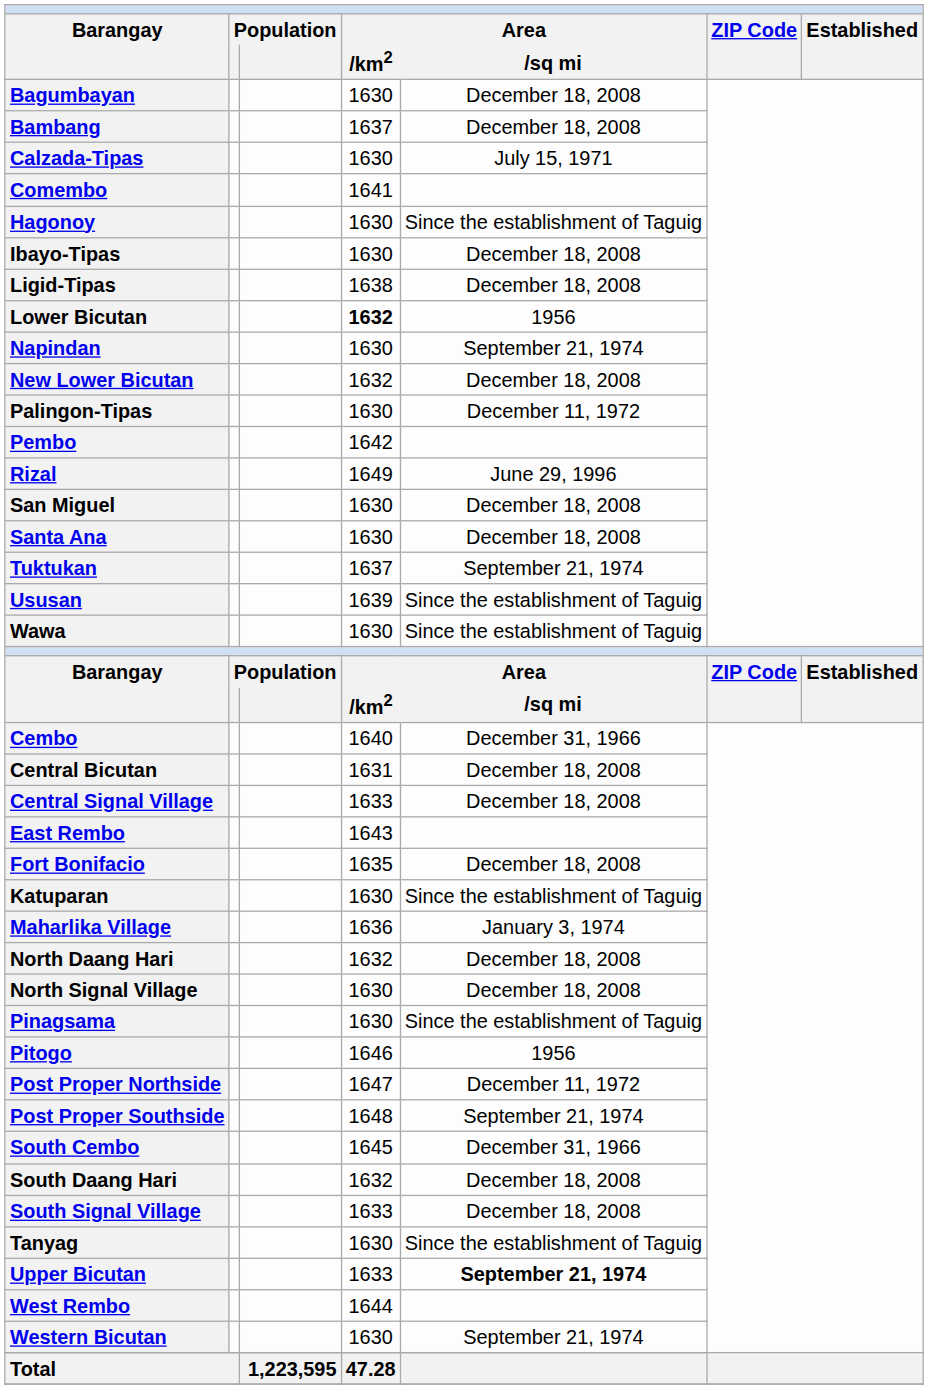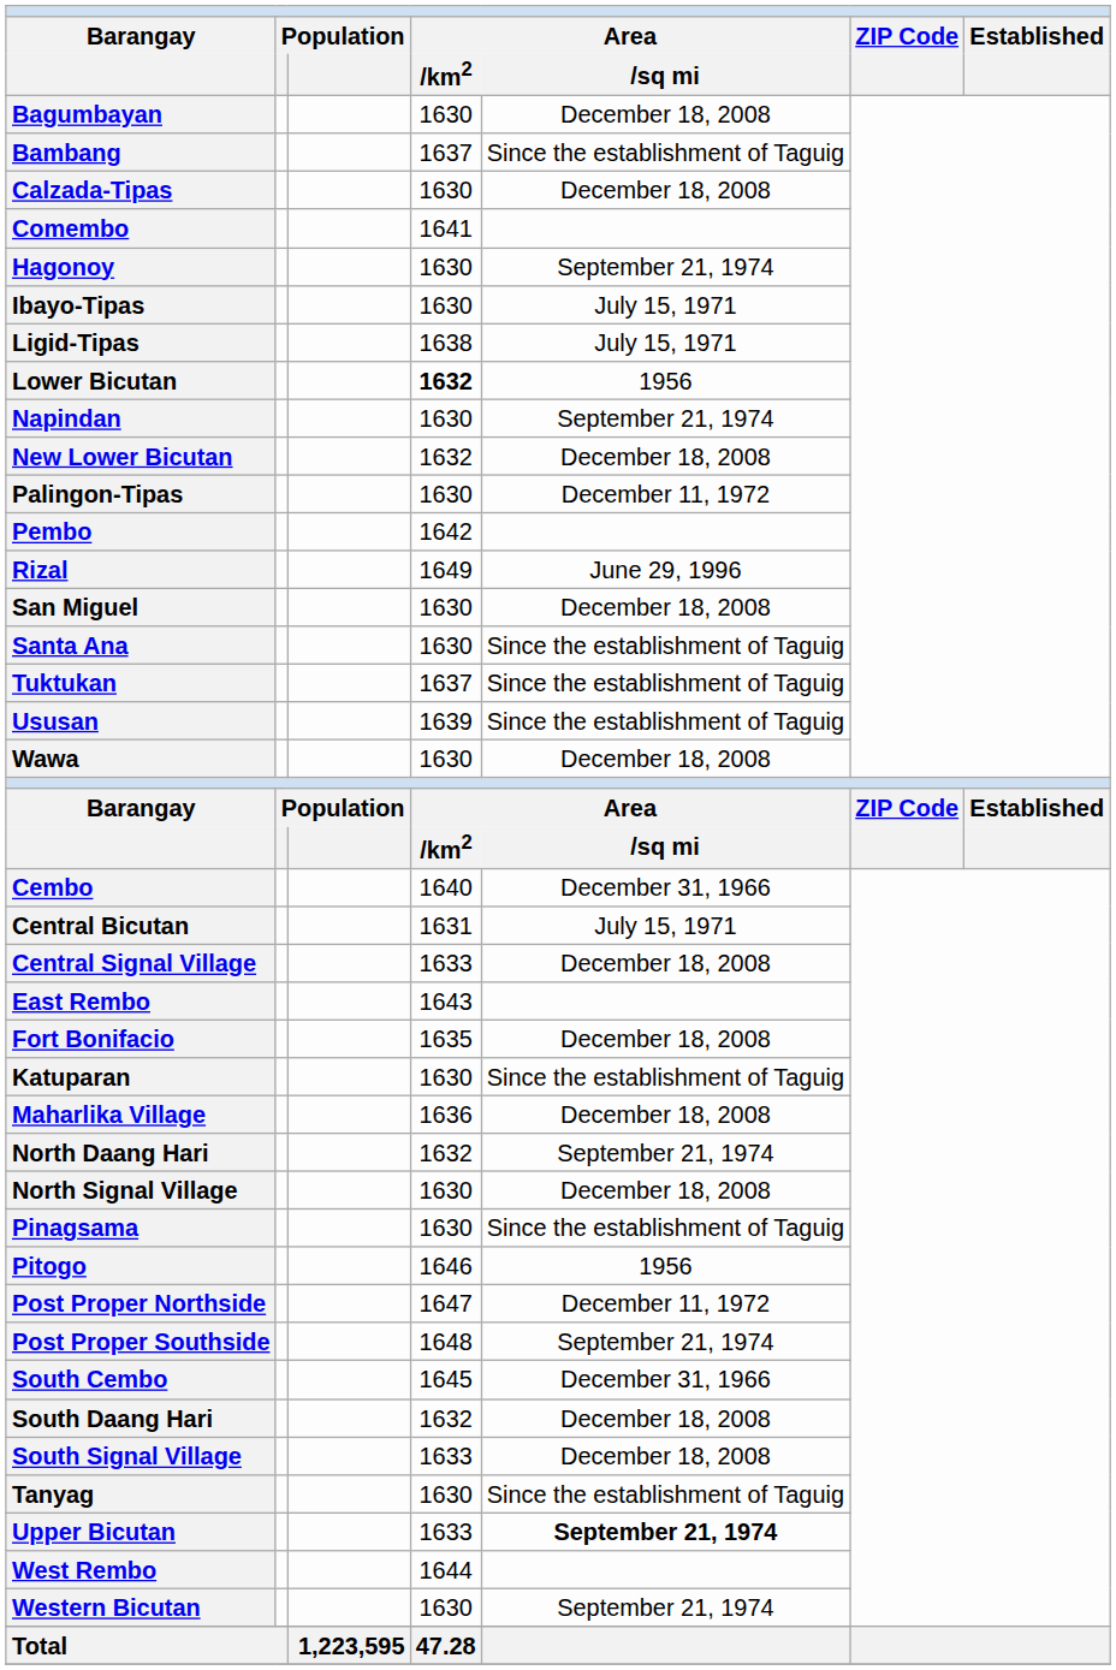 <table class="wikitable" style="margin:auto;text-align:right;font-size:95%;background-color:#FDFDFD;">
 <tr>
 <th scope="col" colspan="7" style="background-color:#CEE0F2;"></th>
 </tr>
 <tr>
 <th scope="col" style="border-bottom:none;" class="unsortable">Barangay</th>
 <th scope="col" style="border-bottom:none;white-space:nowrap;" class="unsortable" colspan=2>Population </th>
 <th scope="col" style="border-bottom:none;" colspan="2">Area</th>
 <th scope="col" style="border-bottom:none;" class="unsortable"><a href='#'>ZIP Code</a></th>
 <th scope="col" style="border-bottom:none;" class="unsortable">Established</th>
 </tr>
 <tr>
 <th scope="col" style="border-top:none;"></th>
 <th scope="col" style="border-top:none;"></th>
 <th scope="col" style="border-top:none;"></th>
 <th scope="col" style="border-style:none none solid solid;">/km<sup>2</sup></th>
 <th scope="col" style="border-style:none solid solid none;white-space:nowrap;" class="unsortable">/sq mi</th>
 <th scope="col" style="border-top:none;"></th>
 <th scope="col" style="border-top:none;"></th>
 </tr>
 <tr>
 <th scope="row" style="text-align:left;"><a href='#'>Bagumbayan</a></th>
 <td></td>
 <td></td>
 <td align=center>1630</td>
 <td align=center>December 18, 2008</td>
 </tr>
 <tr>
 <th scope="row" style="text-align:left;"><a href='#'>Bambang</a></th>
 <td></td>
 <td></td>
 <td align=center>1637</td>
-<td align=center>December 18, 2008</td>
+<td align=center>Since the establishment of Taguig</td>
 </tr>
 <tr>
 <th scope="row" style="text-align:left;"><a href='#'>Calzada-Tipas</a></th>
 <td></td>
 <td></td>
 <td align=center>1630</td>
-<td align=center>July 15, 1971</td>
+<td align=center>December 18, 2008</td>
 </tr>
 <tr>
 <th scope="row" style="text-align:left;"><a href='#'>Comembo</a></th>
 <td></td>
 <td></td>
 <td align=center>1641</td>
 <td align=center></td>
 </tr>
 <tr>
 <th scope="row" style="text-align:left;"><a href='#'>Hagonoy</a></th>
 <td></td>
 <td></td>
 <td align=center>1630</td>
-<td align=center>Since the establishment of Taguig</td>
+<td align=center>September 21, 1974</td>
 </tr>
 <tr>
 <th scope="row" style="text-align:left;">Ibayo-Tipas</th>
 <td></td>
 <td></td>
 <td align=center>1630</td>
-<td align=center>December 18, 2008</td>
+<td align=center>July 15, 1971</td>
 </tr>
 <tr>
 <th scope="row" style="text-align:left;">Ligid-Tipas</th>
 <td></td>
 <td></td>
 <td align=center>1638</td>
-<td align=center>December 18, 2008</td>
+<td align=center>July 15, 1971</td>
 </tr>
 <tr>
 <th scope="row" style="text-align:left;">Lower Bicutan</th>
 <td></td>
 <td></td>
 <td align=center><strong>1632</strong></td>
 <td align=center>1956</td>
 </tr>
 <tr>
 <th scope="row" style="text-align:left;"><a href='#'>Napindan</a></th>
 <td></td>
 <td></td>
 <td align=center>1630</td>
 <td align=center>September 21, 1974</td>
 </tr>
 <tr>
 <th scope="row" style="text-align:left;"><a href='#'>New Lower Bicutan</a></th>
 <td></td>
 <td></td>
 <td align=center>1632</td>
 <td align=center>December 18, 2008</td>
 </tr>
 <tr>
 <th scope="row" style="text-align:left;">Palingon-Tipas</th>
 <td></td>
 <td></td>
 <td align=center>1630</td>
 <td align=center>December 11, 1972</td>
 </tr>
 <tr>
 <th scope="row" style="text-align:left;"><a href='#'>Pembo</a></th>
 <td></td>
 <td></td>
 <td align=center>1642</td>
 <td align=center></td>
 </tr>
 <tr>
 <th scope="row" style="text-align:left;"><a href='#'>Rizal</a></th>
 <td></td>
 <td></td>
 <td align=center>1649</td>
 <td align=center>June 29, 1996</td>
 </tr>
 <tr>
 <th scope="row" style="text-align:left;">San Miguel</th>
 <td></td>
 <td></td>
 <td align=center>1630</td>
 <td align=center>December 18, 2008</td>
 </tr>
 <tr>
 <th scope="row" style="text-align:left;"><a href='#'>Santa Ana</a></th>
 <td></td>
 <td></td>
 <td align=center>1630</td>
-<td align=center>December 18, 2008</td>
+<td align=center>Since the establishment of Taguig</td>
 </tr>
 <tr>
 <th scope="row" style="text-align:left;"><a href='#'>Tuktukan</a></th>
 <td></td>
 <td></td>
 <td align=center>1637</td>
-<td align=center>September 21, 1974</td>
+<td align=center>Since the establishment of Taguig</td>
 </tr>
 <tr>
 <th scope="row" style="text-align:left;"><a href='#'>Ususan</a></th>
 <td></td>
 <td></td>
 <td align=center>1639</td>
 <td align=center>Since the establishment of Taguig</td>
 </tr>
 <tr>
 <th scope="row" style="text-align:left;">Wawa</th>
 <td></td>
 <td></td>
 <td align=center>1630</td>
-<td align=center>Since the establishment of Taguig</td>
+<td align=center>December 18, 2008</td>
 </tr>
 <tr>
 <th scope="col" colspan="7" style="background-color:#CEE0F2;"></th>
 </tr>
 <tr>
 <th scope="col" style="border-bottom:none;" class="unsortable">Barangay</th>
 <th scope="col" style="border-bottom:none;white-space:nowrap;" class="unsortable" colspan=2>Population </th>
 <th scope="col" style="border-bottom:none;" colspan="2">Area</th>
 <th scope="col" style="border-bottom:none;" class="unsortable"><a href='#'>ZIP Code</a></th>
 <th scope="col" style="border-bottom:none;" class="unsortable">Established</th>
 </tr>
 <tr>
 <th scope="col" style="border-top:none;"></th>
 <th scope="col" style="border-top:none;"></th>
 <th scope="col" style="border-top:none;"></th>
 <th scope="col" style="border-style:none none solid solid;">/km<sup>2</sup></th>
 <th scope="col" style="border-style:none solid solid none;white-space:nowrap;" class="unsortable">/sq mi</th>
 <th scope="col" style="border-top:none;"></th>
 <th scope="col" style="border-top:none;"></th>
 </tr>
 <tr>
 <th scope="row" style="text-align:left;"><a href='#'>Cembo</a></th>
 <td></td>
 <td></td>
 <td align=center>1640</td>
 <td align=center>December 31, 1966</td>
 </tr>
 <tr>
 <th scope="row" style="text-align:left;">Central Bicutan</th>
 <td></td>
 <td></td>
 <td align=center>1631</td>
-<td align=center>December 18, 2008</td>
+<td align=center>July 15, 1971</td>
 </tr>
 <tr>
 <th scope="row" style="text-align:left;"><a href='#'>Central Signal Village</a></th>
 <td></td>
 <td></td>
 <td align=center>1633</td>
 <td align=center>December 18, 2008</td>
 </tr>
 <tr>
 <th scope="row" style="text-align:left;"><a href='#'>East Rembo</a></th>
 <td></td>
 <td></td>
 <td align=center>1643</td>
 <td align=center></td>
 </tr>
 <tr>
 <th scope="row" style="text-align:left;"><a href='#'>Fort Bonifacio</a></th>
 <td></td>
 <td></td>
 <td align=center>1635</td>
 <td align=center>December 18, 2008</td>
 </tr>
 <tr>
 <th scope="row" style="text-align:left;">Katuparan</th>
 <td></td>
 <td></td>
 <td align=center>1630</td>
 <td align=center>Since the establishment of Taguig</td>
 </tr>
 <tr>
 <th scope="row" style="text-align:left;"><a href='#'>Maharlika Village</a></th>
 <td></td>
 <td></td>
 <td align=center>1636</td>
-<td align=center>January 3, 1974</td>
+<td align=center>December 18, 2008</td>
 </tr>
 <tr>
 <th scope="row" style="text-align:left;">North Daang Hari</th>
 <td></td>
 <td></td>
 <td align=center>1632</td>
-<td align=center>December 18, 2008</td>
+<td align=center>September 21, 1974</td>
 </tr>
 <tr>
 <th scope="row" style="text-align:left;">North Signal Village</th>
 <td></td>
 <td></td>
 <td align=center>1630</td>
 <td align=center>December 18, 2008</td>
 </tr>
 <tr>
 <th scope="row" style="text-align:left;"><a href='#'>Pinagsama</a></th>
 <td></td>
 <td></td>
 <td align=center>1630</td>
 <td align=center>Since the establishment of Taguig</td>
 </tr>
 <tr>
 <th scope="row" style="text-align:left;"><a href='#'>Pitogo</a></th>
 <td></td>
 <td></td>
 <td align=center>1646</td>
 <td align=center>1956</td>
 </tr>
 <tr>
 <th scope="row" style="text-align:left;"><a href='#'>Post Proper Northside</a></th>
 <td></td>
 <td></td>
 <td align=center>1647</td>
 <td align=center>December 11, 1972</td>
 </tr>
 <tr>
 <th scope="row" style="text-align:left;"><a href='#'>Post Proper Southside</a></th>
 <td></td>
 <td></td>
 <td align=center>1648</td>
 <td align=center>September 21, 1974</td>
 </tr>
 <tr>
 <th scope="row" style="text-align:left;"><a href='#'>South Cembo</a></th>
 <td></td>
 <td></td>
 <td align=center>1645</td>
 <td align=center>December 31, 1966</td>
 </tr>
 <tr>
 <th scope="row" style="text-align:left;">South Daang Hari</th>
 <td></td>
 <td></td>
 <td align=center>1632</td>
 <td align=center>December 18, 2008</td>
 </tr>
 <tr>
 <th scope="row" style="text-align:left;"><a href='#'>South Signal Village</a></th>
 <td></td>
 <td></td>
 <td align=center>1633</td>
 <td align=center>December 18, 2008</td>
 </tr>
 <tr>
 <th scope="row" style="text-align:left;">Tanyag</th>
 <td></td>
 <td></td>
 <td align=center>1630</td>
 <td align=center>Since the establishment of Taguig</td>
 </tr>
 <tr>
 <th scope="row" style="text-align:left;"><a href='#'>Upper Bicutan</a></th>
 <td></td>
 <td></td>
 <td align=center>1633</td>
 <td align=center><strong>September 21, 1974</strong></td>
 </tr>
 <tr>
 <th scope="row" style="text-align:left;"><a href='#'>West Rembo</a></th>
 <td></td>
 <td></td>
 <td align=center>1644</td>
 <td align=center></td>
 </tr>
 <tr>
 <th scope="row" style="text-align:left;"><a href='#'>Western Bicutan</a></th>
 <td></td>
 <td></td>
 <td align=center>1630</td>
 <td align=center>September 21, 1974</td>
 </tr>
 <tr>
 </tr>
 <tr class="sortbottom">
 <th scope="row" colspan=2 style="text-align:left;">Total</th>
 <th scope="col" style="text-align:right;">1,223,595</th>
 <th scope="col" style="text-align:right;">47.28</th>
 <th scope="col" style="text-align:right;"></th>
 <th scope="col" colspan=2 style="text-align:right;"></th>
 </tr>
 <tr>
 </tr>
 </table>
